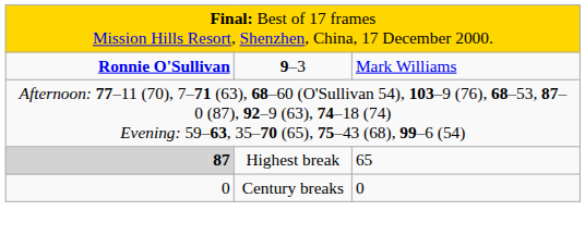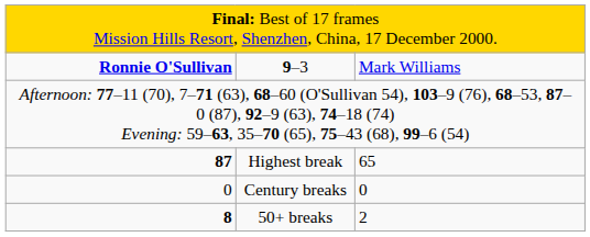 <table class="wikitable" style="font-size: 95%; margin: 1em auto 1em auto;">
 <tr>
 <td colspan="3" align="center" bgcolor="#ffd700"><strong>Final:</strong> Best of 17 frames<br><a href='#'>Mission Hills Resort</a>, <a href='#'>Shenzhen</a>, China, 17 December 2000.</td>
 </tr>
 <tr>
 <td width="200" align="right"><strong><a href='#'>Ronnie O'Sullivan</a></strong><br></td>
 <td width="100" align="center"><strong>9</strong>–3</td>
 <td width="200"><a href='#'>Mark Williams</a><br></td>
 </tr>
 <tr>
 <td colspan="3" align="center" style="font-size: 100%"><em>Afternoon:</em> <strong>77</strong>–11 (70), 7–<strong>71</strong> (63), <strong>68</strong>–60 (O'Sullivan 54), <strong>103</strong>–9 (76), <strong>68</strong>–53, <strong>87</strong>–0 (87), <strong>92</strong>–9 (63), <strong>74</strong>–18 (74) <br><em>Evening:</em> 59–<strong>63</strong>, 35–<strong>70</strong> (65), <strong>75</strong>–43 (68), <strong>99</strong>–6 (54)</td>
 </tr>
 <tr>
-<td align="right" style="background: lightgrey;"><strong>87</strong></td>
+<td align="right"><strong>87</strong></td>
 <td align="center">Highest break</td>
 <td>65</td>
 </tr>
 <tr>
 <td align="right">0</td>
 <td align="center">Century breaks</td>
 <td>0</td>
 </tr>
+<tr>
+<td align="right"><strong>8</strong></td>
+<td align="center">50+ breaks</td>
+<td>2</td>
+</tr>
 </table>
